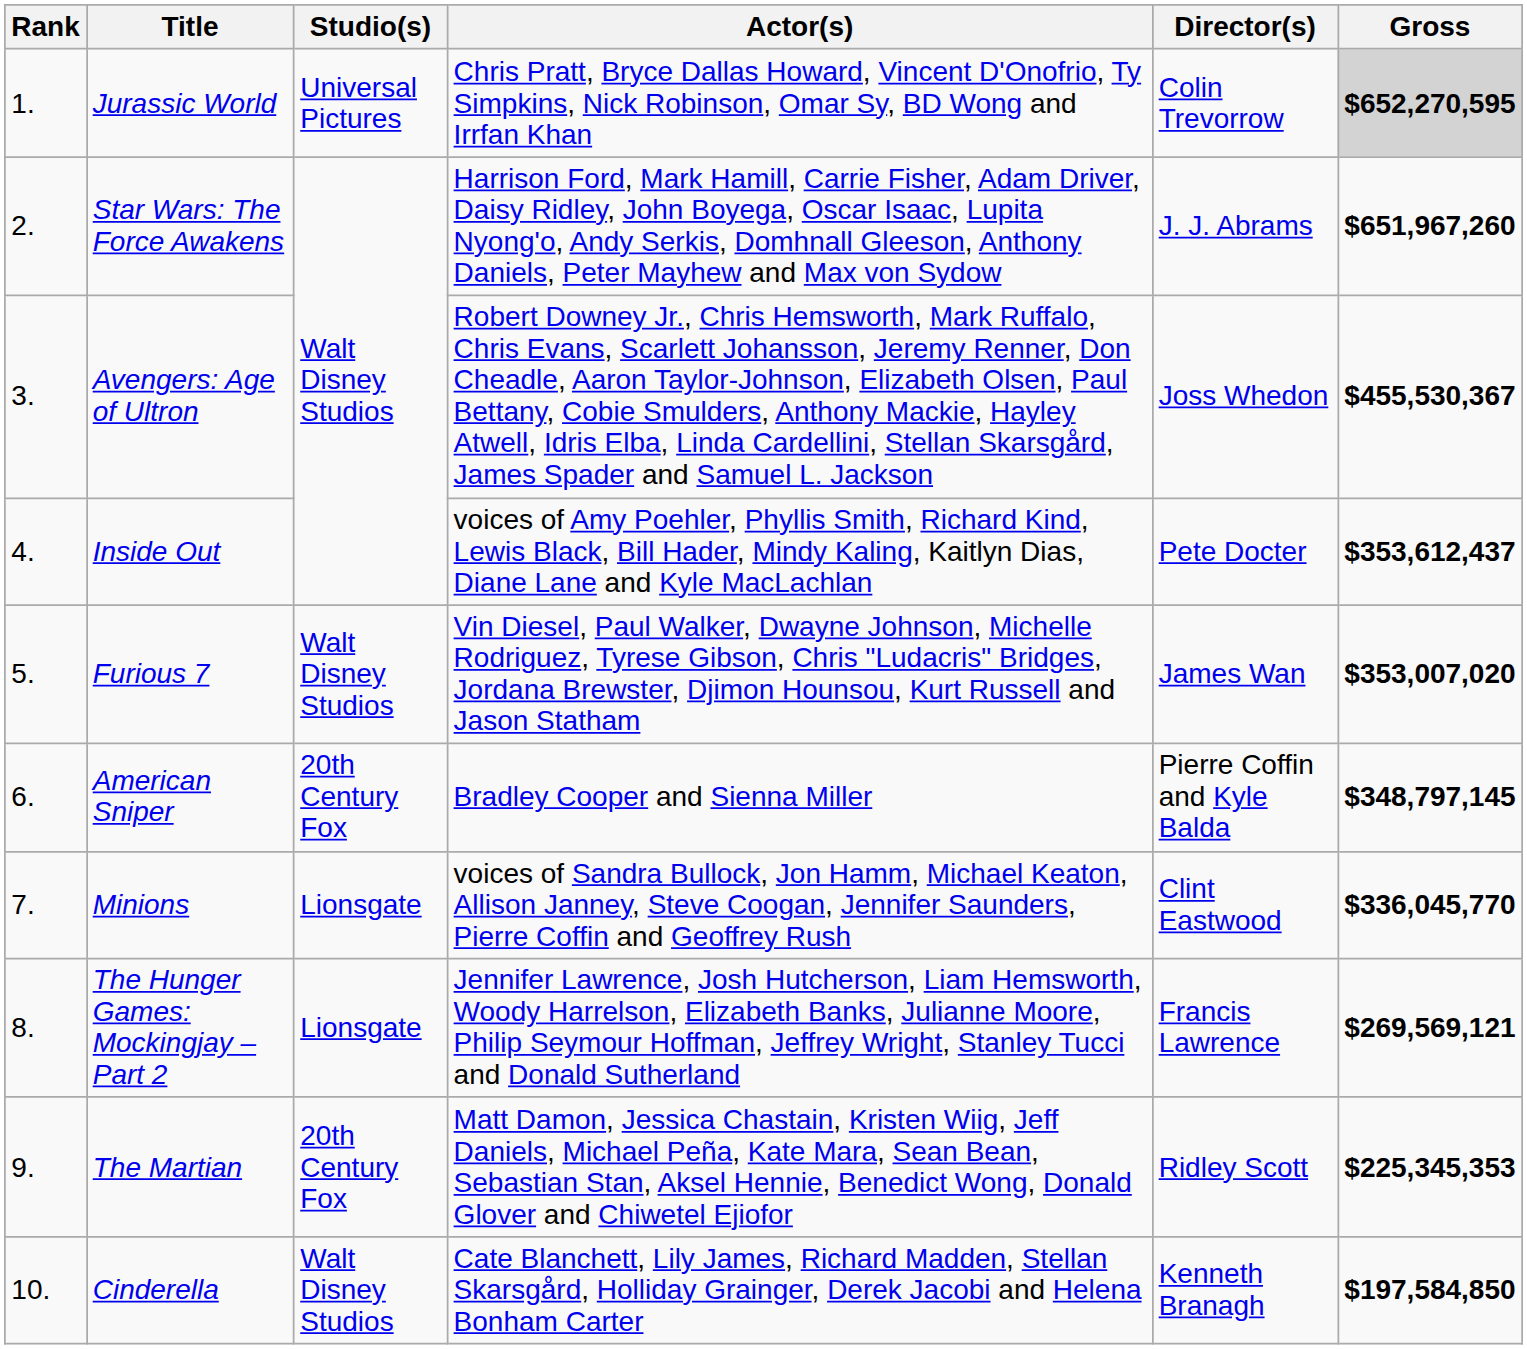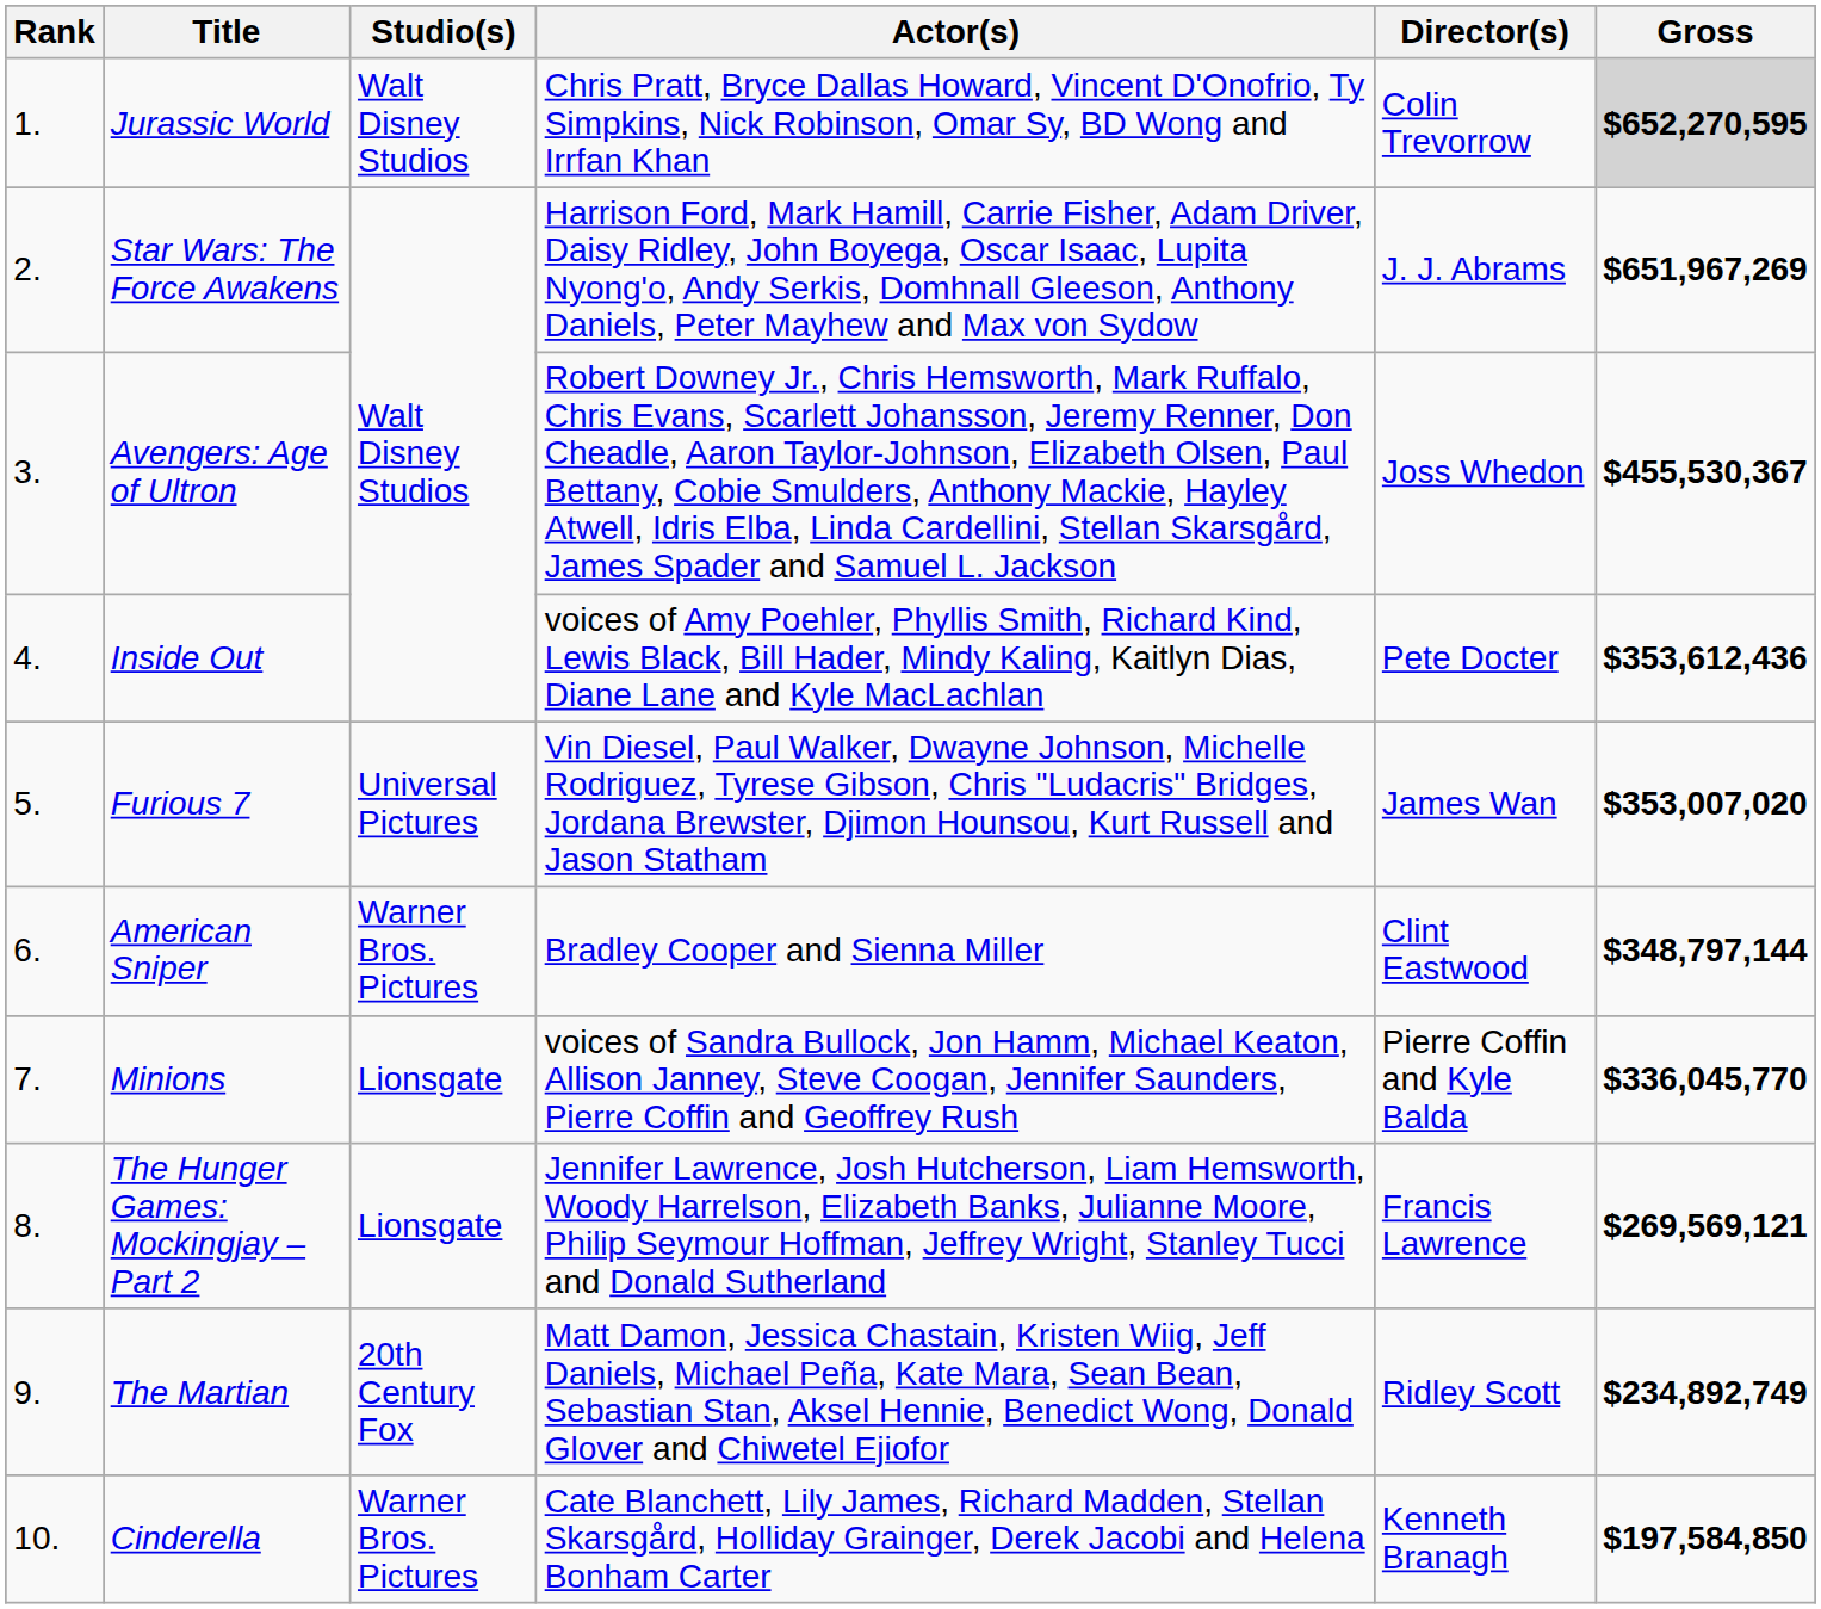 <table class="wikitable">
 <tr>
 <th>Rank</th>
 <th>Title</th>
 <th>Studio(s)</th>
 <th>Actor(s)</th>
 <th>Director(s)</th>
 <th>Gross</th>
 </tr>
 <tr>
 <td>1.</td>
 <td><em><a href='#'>Jurassic World</a></em></td>
-<td><a href='#'>Universal Pictures</a></td>
+<td><a href='#'>Walt Disney Studios</a></td>
 <td><a href='#'>Chris Pratt</a>, <a href='#'>Bryce Dallas Howard</a>, <a href='#'>Vincent D'Onofrio</a>, <a href='#'>Ty Simpkins</a>, <a href='#'>Nick Robinson</a>, <a href='#'>Omar Sy</a>, <a href='#'>BD Wong</a> and <a href='#'>Irrfan Khan</a></td>
 <td><a href='#'>Colin Trevorrow</a></td>
 <td style="background: lightgrey;"><strong>$652,270,595</strong></td>
 </tr>
 <tr>
 <td>2.</td>
 <td><em><a href='#'>Star Wars: The Force Awakens</a></em></td>
 <td rowspan="3"><a href='#'>Walt Disney Studios</a></td>
 <td><a href='#'>Harrison Ford</a>, <a href='#'>Mark Hamill</a>, <a href='#'>Carrie Fisher</a>, <a href='#'>Adam Driver</a>, <a href='#'>Daisy Ridley</a>, <a href='#'>John Boyega</a>, <a href='#'>Oscar Isaac</a>, <a href='#'>Lupita Nyong'o</a>, <a href='#'>Andy Serkis</a>, <a href='#'>Domhnall Gleeson</a>, <a href='#'>Anthony Daniels</a>, <a href='#'>Peter Mayhew</a> and <a href='#'>Max von Sydow</a></td>
 <td><a href='#'>J. J. Abrams</a></td>
-<td><strong>$651,967,260</strong></td>
+<td><strong>$651,967,269</strong></td>
 </tr>
 <tr>
 <td>3.</td>
 <td><em><a href='#'>Avengers: Age of Ultron</a></em></td>
 <td><a href='#'>Robert Downey Jr.</a>, <a href='#'>Chris Hemsworth</a>, <a href='#'>Mark Ruffalo</a>, <a href='#'>Chris Evans</a>, <a href='#'>Scarlett Johansson</a>, <a href='#'>Jeremy Renner</a>, <a href='#'>Don Cheadle</a>, <a href='#'>Aaron Taylor-Johnson</a>, <a href='#'>Elizabeth Olsen</a>, <a href='#'>Paul Bettany</a>, <a href='#'>Cobie Smulders</a>, <a href='#'>Anthony Mackie</a>, <a href='#'>Hayley Atwell</a>, <a href='#'>Idris Elba</a>, <a href='#'>Linda Cardellini</a>, <a href='#'>Stellan Skarsgård</a>, <a href='#'>James Spader</a> and <a href='#'>Samuel L. Jackson</a></td>
 <td><a href='#'>Joss Whedon</a></td>
 <td><strong>$455,530,367</strong></td>
 </tr>
 <tr>
 <td>4.</td>
 <td><em><a href='#'>Inside Out</a></em></td>
 <td>voices of <a href='#'>Amy Poehler</a>, <a href='#'>Phyllis Smith</a>, <a href='#'>Richard Kind</a>, <a href='#'>Lewis Black</a>, <a href='#'>Bill Hader</a>, <a href='#'>Mindy Kaling</a>, Kaitlyn Dias, <a href='#'>Diane Lane</a> and <a href='#'>Kyle MacLachlan</a></td>
 <td><a href='#'>Pete Docter</a></td>
-<td><strong>$353,612,437</strong></td>
+<td><strong>$353,612,436</strong></td>
 </tr>
 <tr>
 <td>5.</td>
 <td><em><a href='#'>Furious 7</a></em></td>
-<td><a href='#'>Walt Disney Studios</a></td>
+<td><a href='#'>Universal Pictures</a></td>
 <td><a href='#'>Vin Diesel</a>, <a href='#'>Paul Walker</a>, <a href='#'>Dwayne Johnson</a>, <a href='#'>Michelle Rodriguez</a>, <a href='#'>Tyrese Gibson</a>, <a href='#'>Chris "Ludacris" Bridges</a>, <a href='#'>Jordana Brewster</a>, <a href='#'>Djimon Hounsou</a>, <a href='#'>Kurt Russell</a> and <a href='#'>Jason Statham</a></td>
 <td><a href='#'>James Wan</a></td>
 <td><strong>$353,007,020</strong></td>
 </tr>
 <tr>
 <td>6.</td>
 <td><em><a href='#'>American Sniper</a></em></td>
-<td><a href='#'>20th Century Fox</a></td>
+<td><a href='#'>Warner Bros. Pictures</a></td>
 <td><a href='#'>Bradley Cooper</a> and <a href='#'>Sienna Miller</a></td>
-<td>Pierre Coffin and <a href='#'>Kyle Balda</a></td>
-<td><strong>$348,797,145</strong></td>
+<td><a href='#'>Clint Eastwood</a></td>
+<td><strong>$348,797,144</strong></td>
 </tr>
 <tr>
 <td>7.</td>
 <td><em><a href='#'>Minions</a></em></td>
 <td><a href='#'>Lionsgate</a></td>
 <td>voices of <a href='#'>Sandra Bullock</a>, <a href='#'>Jon Hamm</a>, <a href='#'>Michael Keaton</a>, <a href='#'>Allison Janney</a>, <a href='#'>Steve Coogan</a>, <a href='#'>Jennifer Saunders</a>, <a href='#'>Pierre Coffin</a> and <a href='#'>Geoffrey Rush</a></td>
-<td><a href='#'>Clint Eastwood</a></td>
+<td>Pierre Coffin and <a href='#'>Kyle Balda</a></td>
 <td><strong>$336,045,770</strong></td>
 </tr>
 <tr>
 <td>8.</td>
 <td><em><a href='#'>The Hunger Games: Mockingjay – Part 2</a></em></td>
 <td><a href='#'>Lionsgate</a></td>
 <td><a href='#'>Jennifer Lawrence</a>, <a href='#'>Josh Hutcherson</a>, <a href='#'>Liam Hemsworth</a>, <a href='#'>Woody Harrelson</a>, <a href='#'>Elizabeth Banks</a>, <a href='#'>Julianne Moore</a>, <a href='#'>Philip Seymour Hoffman</a>, <a href='#'>Jeffrey Wright</a>, <a href='#'>Stanley Tucci</a> and <a href='#'>Donald Sutherland</a></td>
 <td><a href='#'>Francis Lawrence</a></td>
 <td><strong>$269,569,121</strong></td>
 </tr>
 <tr>
 <td>9.</td>
 <td><em><a href='#'>The Martian</a></em></td>
 <td><a href='#'>20th Century Fox</a></td>
 <td><a href='#'>Matt Damon</a>, <a href='#'>Jessica Chastain</a>, <a href='#'>Kristen Wiig</a>, <a href='#'>Jeff Daniels</a>, <a href='#'>Michael Peña</a>, <a href='#'>Kate Mara</a>, <a href='#'>Sean Bean</a>, <a href='#'>Sebastian Stan</a>, <a href='#'>Aksel Hennie</a>, <a href='#'>Benedict Wong</a>, <a href='#'>Donald Glover</a> and <a href='#'>Chiwetel Ejiofor</a></td>
 <td><a href='#'>Ridley Scott</a></td>
-<td><strong>$225,345,353</strong></td>
+<td><strong>$234,892,749</strong></td>
 </tr>
 <tr>
 <td>10.</td>
 <td><em><a href='#'>Cinderella</a></em></td>
-<td><a href='#'>Walt Disney Studios</a></td>
+<td><a href='#'>Warner Bros. Pictures</a></td>
 <td><a href='#'>Cate Blanchett</a>, <a href='#'>Lily James</a>, <a href='#'>Richard Madden</a>, <a href='#'>Stellan Skarsgård</a>, <a href='#'>Holliday Grainger</a>, <a href='#'>Derek Jacobi</a> and <a href='#'>Helena Bonham Carter</a></td>
 <td><a href='#'>Kenneth Branagh</a></td>
 <td><strong>$197,584,850</strong></td>
 </tr>
 </table>
